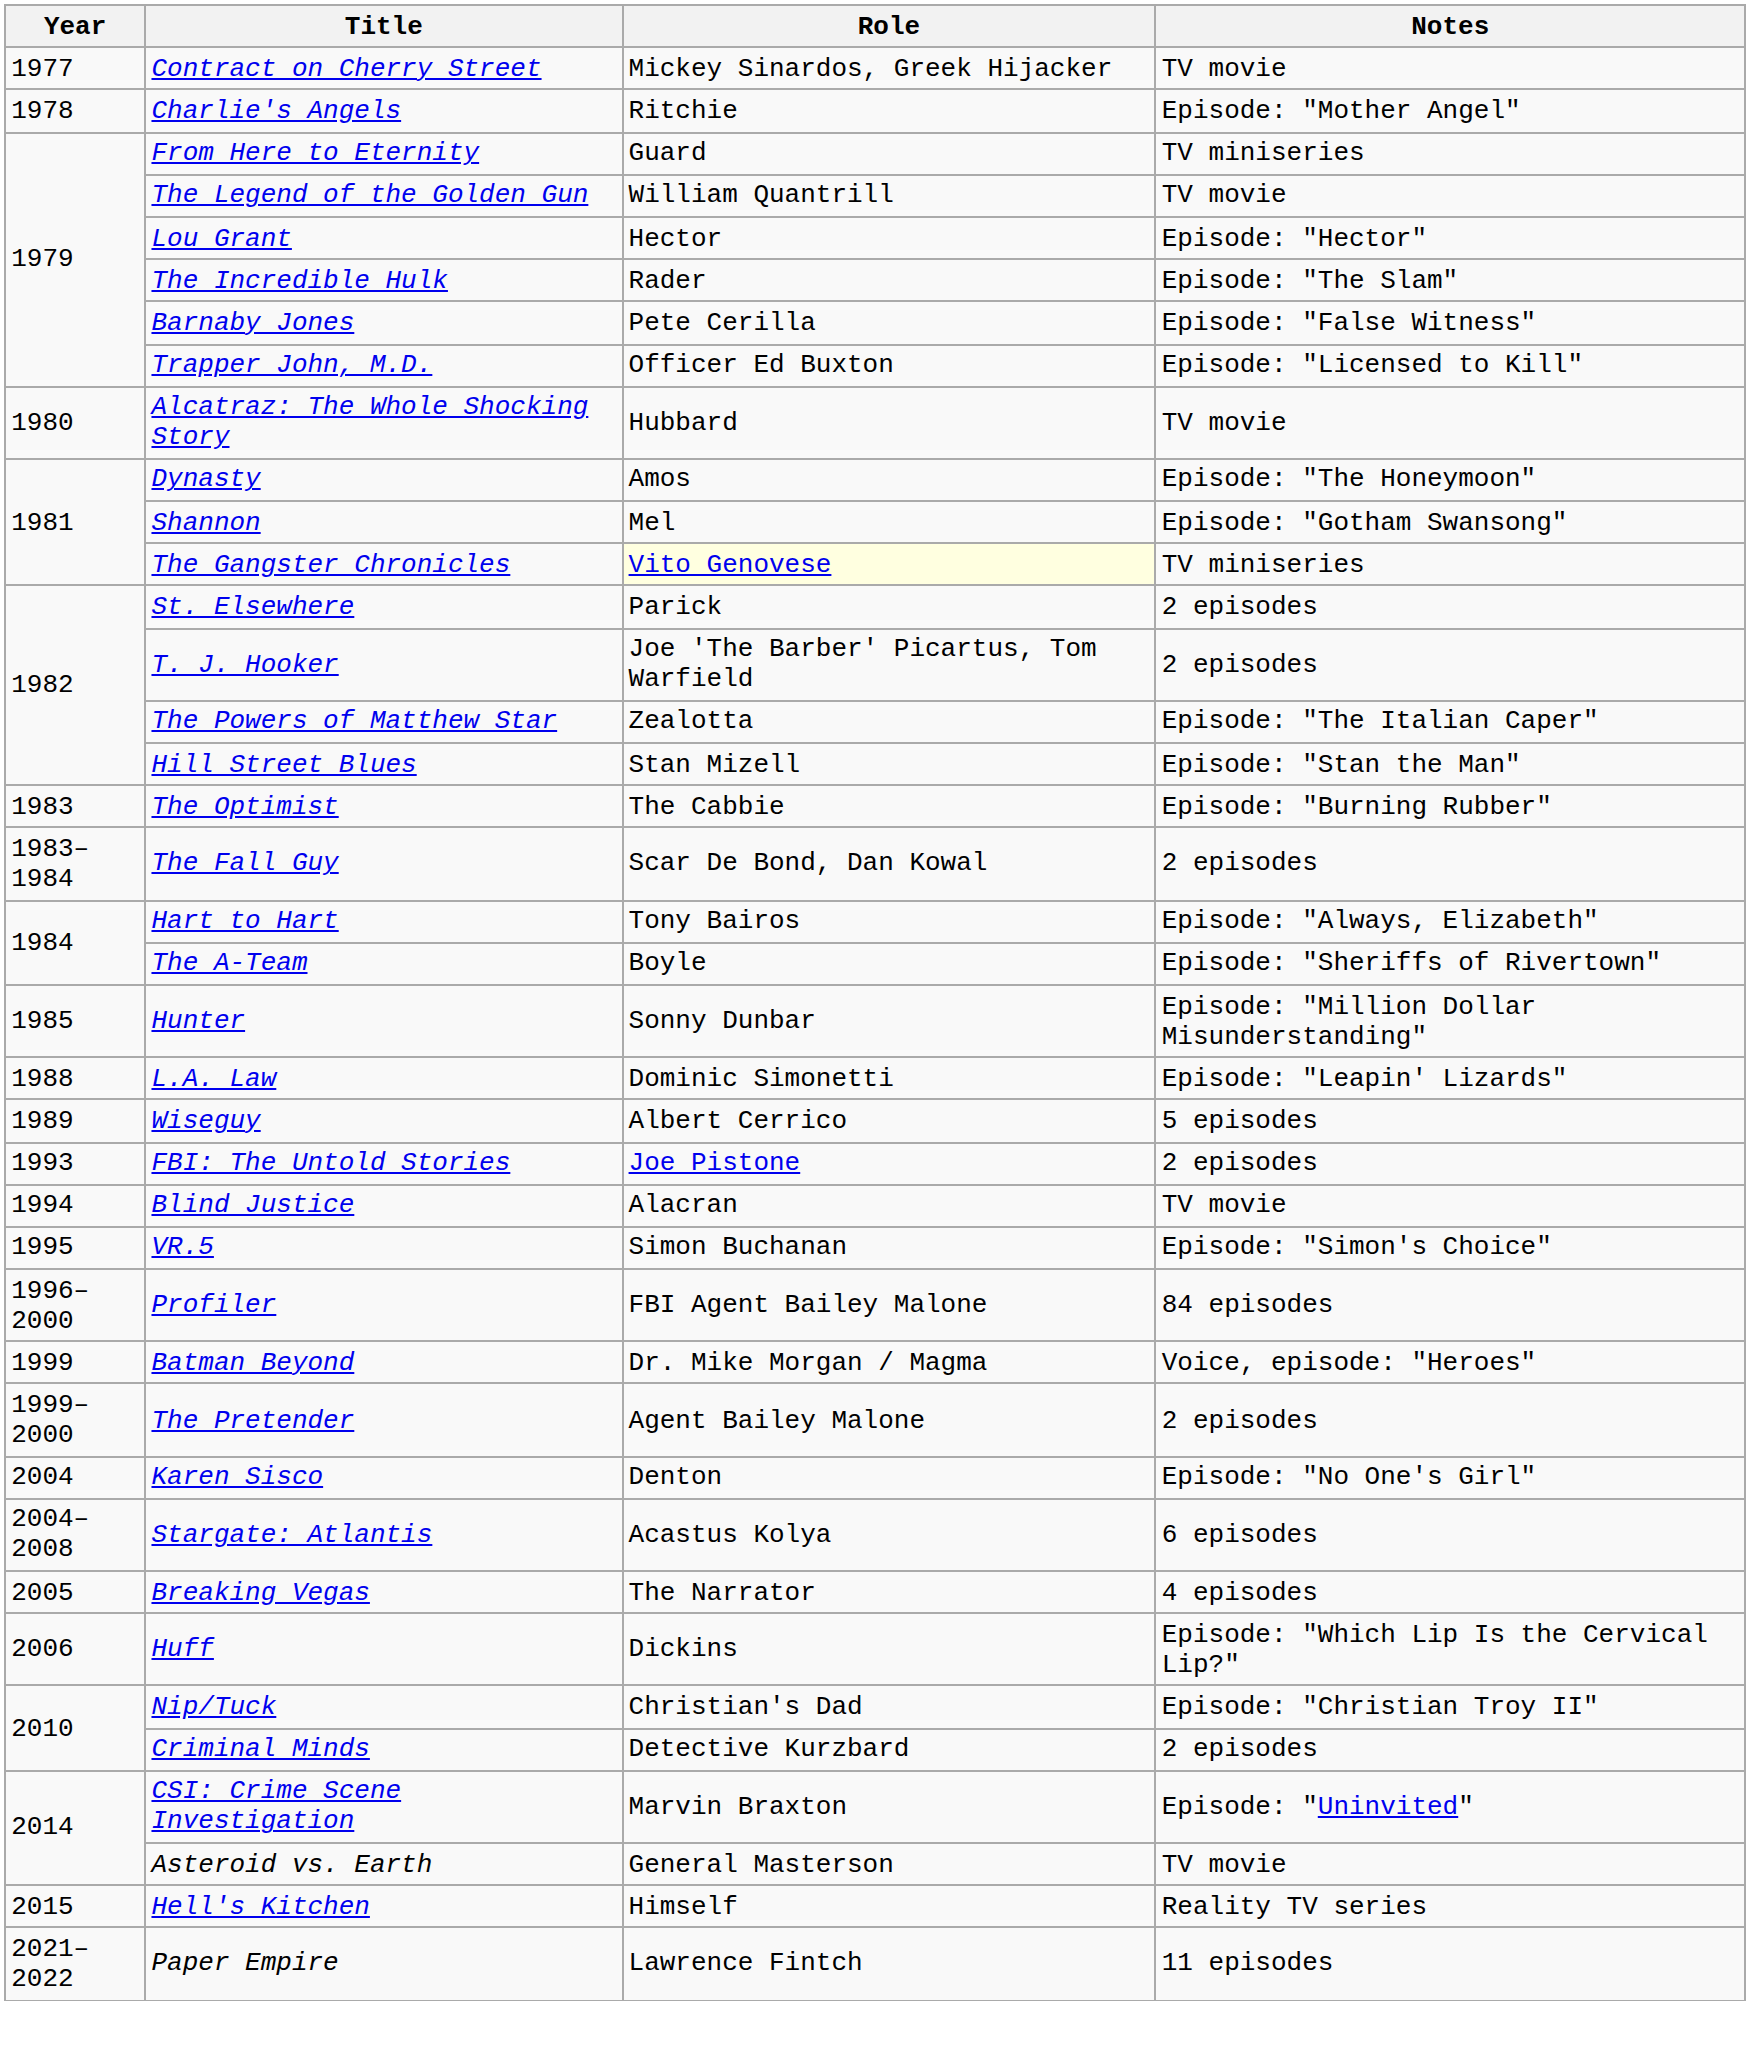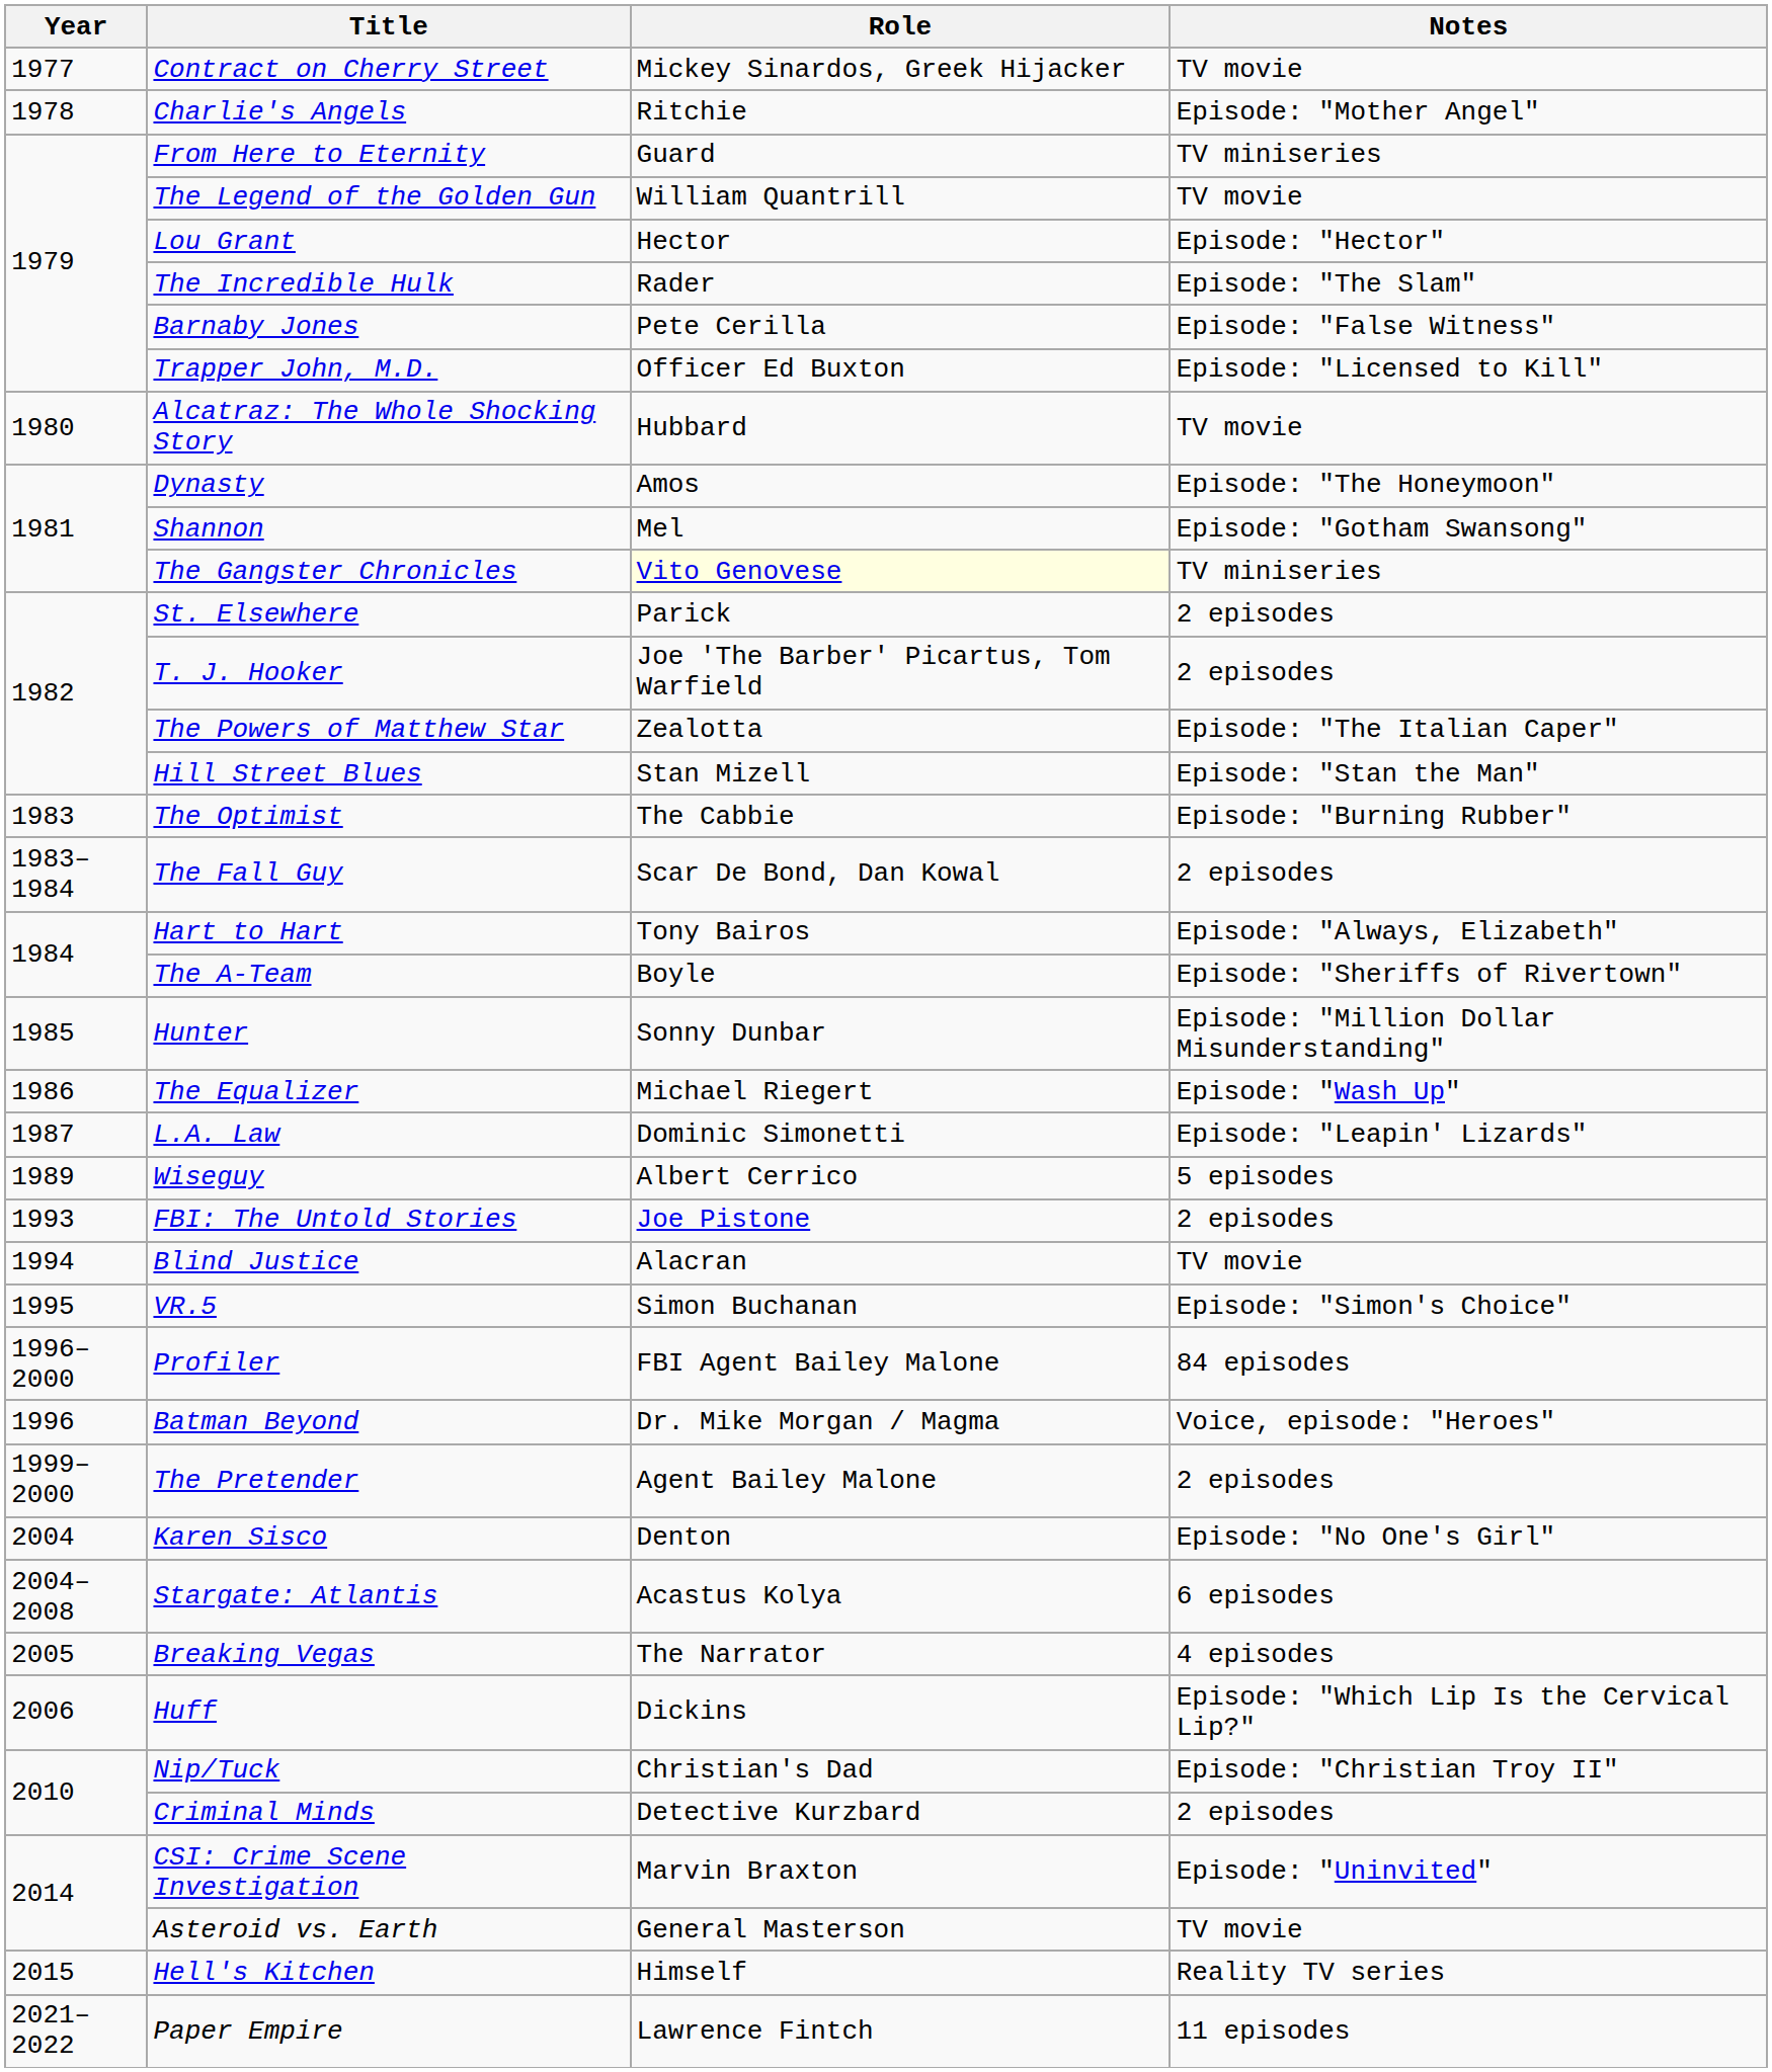 <table class="wikitable sortable">
 <tr>
 <th>Year</th>
 <th>Title</th>
 <th>Role</th>
 <th class="unsortable">Notes</th>
 </tr>
 <tr>
 <td>1977</td>
 <td><em><a href='#'>Contract on Cherry Street</a></em></td>
 <td>Mickey Sinardos, Greek Hijacker</td>
 <td>TV movie</td>
 </tr>
 <tr>
 <td>1978</td>
 <td><em><a href='#'>Charlie's Angels</a></em></td>
 <td>Ritchie</td>
 <td>Episode: "Mother Angel"</td>
 </tr>
 <tr>
 <td rowspan="6">1979</td>
 <td><em><a href='#'>From Here to Eternity</a></em></td>
 <td>Guard</td>
 <td>TV miniseries</td>
 </tr>
 <tr>
 <td><em><a href='#'>The Legend of the Golden Gun</a></em></td>
 <td>William Quantrill</td>
 <td>TV movie</td>
 </tr>
 <tr>
 <td><em><a href='#'>Lou Grant</a></em></td>
 <td>Hector</td>
 <td>Episode: "Hector"</td>
 </tr>
 <tr>
 <td><em><a href='#'>The Incredible Hulk</a></em></td>
 <td>Rader</td>
 <td>Episode: "The Slam"</td>
 </tr>
 <tr>
 <td><em><a href='#'>Barnaby Jones</a></em></td>
 <td>Pete Cerilla</td>
 <td>Episode: "False Witness"</td>
 </tr>
 <tr>
 <td><em><a href='#'>Trapper John, M.D.</a></em></td>
 <td>Officer Ed Buxton</td>
 <td>Episode: "Licensed to Kill"</td>
 </tr>
 <tr>
 <td>1980</td>
 <td><em><a href='#'>Alcatraz: The Whole Shocking Story</a></em></td>
 <td>Hubbard</td>
 <td>TV movie</td>
 </tr>
 <tr>
 <td rowspan="3">1981</td>
 <td><em><a href='#'>Dynasty</a></em></td>
 <td>Amos</td>
 <td>Episode: "The Honeymoon"</td>
 </tr>
 <tr>
 <td><em><a href='#'>Shannon</a></em></td>
 <td>Mel</td>
 <td>Episode: "Gotham Swansong"</td>
 </tr>
 <tr>
 <td><em><a href='#'>The Gangster Chronicles</a></em></td>
 <td style="background: lightyellow;"><a href='#'>Vito Genovese</a></td>
 <td>TV miniseries</td>
 </tr>
 <tr>
 <td rowspan="4">1982</td>
 <td><em><a href='#'>St. Elsewhere</a></em></td>
 <td>Parick</td>
 <td>2 episodes</td>
 </tr>
 <tr>
 <td><em><a href='#'>T. J. Hooker</a></em></td>
 <td>Joe 'The Barber' Picartus, Tom Warfield</td>
 <td>2 episodes</td>
 </tr>
 <tr>
 <td><em><a href='#'>The Powers of Matthew Star</a></em></td>
 <td>Zealotta</td>
 <td>Episode: "The Italian Caper"</td>
 </tr>
 <tr>
 <td><em><a href='#'>Hill Street Blues</a></em></td>
 <td>Stan Mizell</td>
 <td>Episode: "Stan the Man"</td>
 </tr>
 <tr>
 <td>1983</td>
 <td><a href='#'><em>The Optimist</em></a></td>
 <td>The Cabbie</td>
 <td>Episode: "Burning Rubber"</td>
 </tr>
 <tr>
 <td>1983–1984</td>
 <td><em><a href='#'>The Fall Guy</a></em></td>
 <td>Scar De Bond, Dan Kowal</td>
 <td>2 episodes</td>
 </tr>
 <tr>
 <td rowspan="2">1984</td>
 <td><em><a href='#'>Hart to Hart</a></em></td>
 <td>Tony Bairos</td>
 <td>Episode: "Always, Elizabeth"</td>
 </tr>
 <tr>
 <td><em><a href='#'>The A-Team</a></em></td>
 <td>Boyle</td>
 <td>Episode: "Sheriffs of Rivertown"</td>
 </tr>
 <tr>
 <td>1985</td>
 <td><em><a href='#'>Hunter</a></em></td>
 <td>Sonny Dunbar</td>
 <td>Episode: "Million Dollar Misunderstanding"</td>
 </tr>
 <tr>
-<td>1988</td>
+<td>1986</td>
+<td><em><a href='#'>The Equalizer</a></em></td>
+<td>Michael Riegert</td>
+<td>Episode: "<a href='#'>Wash Up</a>"</td>
+</tr>
+<tr>
+<td>1987</td>
 <td><em><a href='#'>L.A. Law</a></em></td>
 <td>Dominic Simonetti</td>
 <td>Episode: "Leapin' Lizards"</td>
 </tr>
 <tr>
 <td>1989</td>
 <td><em><a href='#'>Wiseguy</a></em></td>
 <td>Albert Cerrico</td>
 <td>5 episodes</td>
 </tr>
 <tr>
 <td>1993</td>
 <td><em><a href='#'>FBI: The Untold Stories</a></em></td>
 <td><a href='#'>Joe Pistone</a></td>
 <td>2 episodes</td>
 </tr>
 <tr>
 <td>1994</td>
 <td><em><a href='#'>Blind Justice</a></em></td>
 <td>Alacran</td>
 <td>TV movie</td>
 </tr>
 <tr>
 <td>1995</td>
 <td><em><a href='#'>VR.5</a></em></td>
 <td>Simon Buchanan</td>
 <td>Episode: "Simon's Choice"</td>
 </tr>
 <tr>
 <td>1996–2000</td>
 <td><em><a href='#'>Profiler</a></em></td>
 <td>FBI Agent Bailey Malone</td>
 <td>84 episodes</td>
 </tr>
 <tr>
-<td>1999</td>
+<td>1996</td>
 <td><em><a href='#'>Batman Beyond</a></em></td>
 <td>Dr. Mike Morgan / Magma</td>
 <td>Voice, episode: "Heroes"</td>
 </tr>
 <tr>
 <td>1999–2000</td>
 <td><em><a href='#'>The Pretender</a></em></td>
 <td>Agent Bailey Malone</td>
 <td>2 episodes</td>
 </tr>
 <tr>
 <td>2004</td>
 <td><em><a href='#'>Karen Sisco</a></em></td>
 <td>Denton</td>
 <td>Episode: "No One's Girl"</td>
 </tr>
 <tr>
 <td>2004–2008</td>
 <td><em><a href='#'>Stargate: Atlantis</a></em></td>
 <td>Acastus Kolya</td>
 <td>6 episodes</td>
 </tr>
 <tr>
 <td>2005</td>
 <td><em><a href='#'>Breaking Vegas</a></em></td>
 <td>The Narrator</td>
 <td>4 episodes</td>
 </tr>
 <tr>
 <td>2006</td>
 <td><em><a href='#'>Huff</a></em></td>
 <td>Dickins</td>
 <td>Episode: "Which Lip Is the Cervical Lip?"</td>
 </tr>
 <tr>
 <td rowspan=2>2010</td>
 <td><em><a href='#'>Nip/Tuck</a></em></td>
 <td>Christian's Dad</td>
 <td>Episode: "Christian Troy II"</td>
 </tr>
 <tr>
 <td><em><a href='#'>Criminal Minds</a></em></td>
 <td>Detective Kurzbard</td>
 <td>2 episodes</td>
 </tr>
 <tr>
 <td rowspan=2>2014</td>
 <td><em><a href='#'>CSI: Crime Scene Investigation</a></em></td>
 <td>Marvin Braxton</td>
 <td>Episode: "<a href='#'>Uninvited</a>"</td>
 </tr>
 <tr>
 <td><em>Asteroid vs. Earth</em></td>
 <td>General Masterson</td>
 <td>TV movie</td>
 </tr>
 <tr>
 <td>2015</td>
 <td><em><a href='#'>Hell's Kitchen</a></em></td>
 <td>Himself</td>
 <td>Reality TV series</td>
 </tr>
 <tr>
 <td>2021–2022</td>
 <td><em>Paper Empire</em></td>
 <td>Lawrence Fintch</td>
 <td>11 episodes</td>
 </tr>
 </table>
